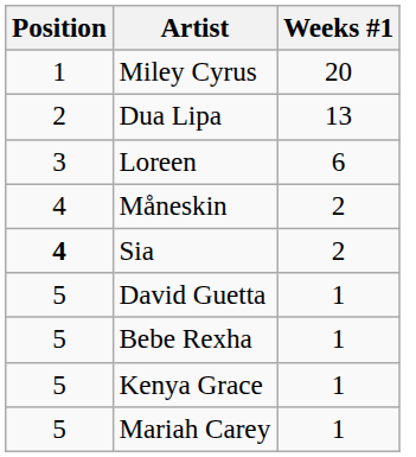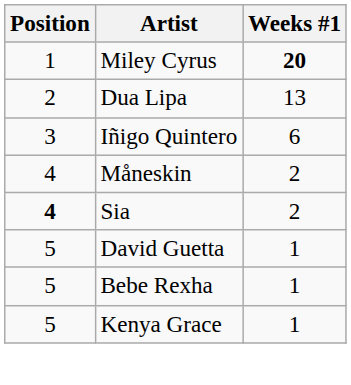 <table class="wikitable sortable" style="font-size:97%;">
 <tr>
 <th>Position</th>
 <th>Artist</th>
 <th>Weeks #1</th>
 </tr>
 <tr>
 <td align="center">1</td>
 <td>Miley Cyrus</td>
-<td align="center">20</td>
+<td align="center"><strong>20</strong></td>
 </tr>
 <tr>
 <td align="center">2</td>
 <td>Dua Lipa</td>
 <td align="center">13</td>
 </tr>
 <tr>
 <td align="center">3</td>
-<td>Loreen</td>
+<td>Iñigo Quintero</td>
 <td align="center">6</td>
 </tr>
 <tr>
 <td align="center">4</td>
 <td>Måneskin</td>
 <td align="center">2</td>
 </tr>
 <tr>
 <td align="center"><strong>4</strong></td>
 <td>Sia</td>
 <td align="center">2</td>
 </tr>
 <tr>
 <td align="center">5</td>
 <td>David Guetta</td>
 <td align="center">1</td>
 </tr>
 <tr>
 <td align="center">5</td>
 <td>Bebe Rexha</td>
 <td align="center">1</td>
 </tr>
 <tr>
 <td align="center">5</td>
 <td>Kenya Grace</td>
 <td align="center">1</td>
 </tr>
-<tr>
-<td align="center">5</td>
-<td>Mariah Carey</td>
-<td align="center">1</td>
-</tr>
 </table>
